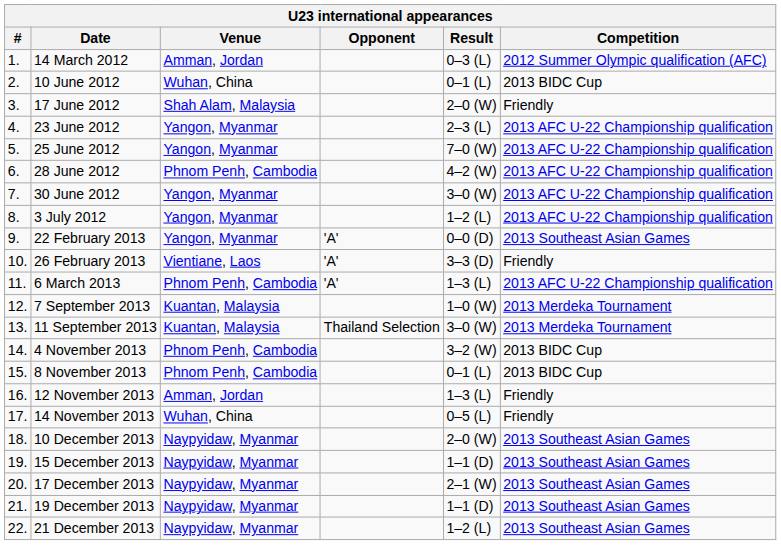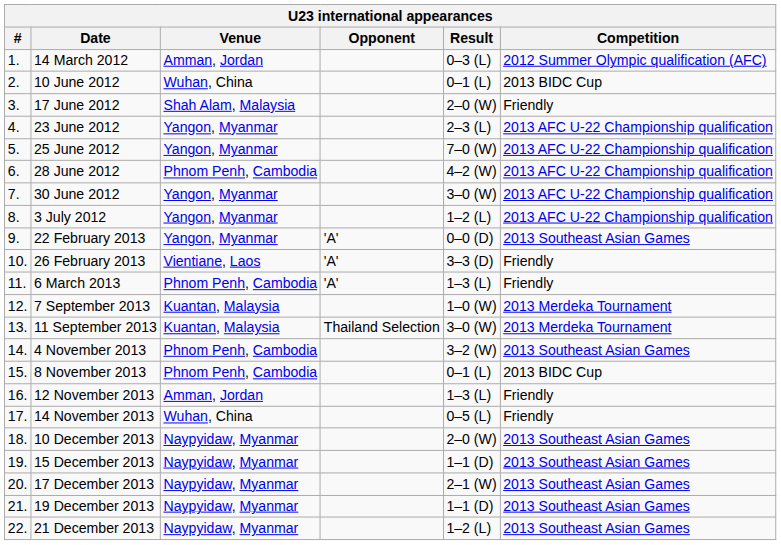 <table class="wikitable collapsible collapsed" style="font-size:90%">
 <tr>
 <th colspan="6">U23 international appearances</th>
 </tr>
 <tr style="text-align:center">
 <th>#</th>
 <th>Date</th>
 <th>Venue</th>
 <th>Opponent</th>
 <th>Result</th>
 <th>Competition</th>
 </tr>
 <tr>
 <td>1.</td>
 <td>14 March 2012</td>
 <td><a href='#'>Amman</a>, <a href='#'>Jordan</a></td>
 <td></td>
 <td>0–3 (L)</td>
 <td><a href='#'>2012 Summer Olympic qualification (AFC)</a></td>
 </tr>
 <tr>
 <td>2.</td>
 <td>10 June 2012</td>
 <td><a href='#'>Wuhan</a>, China</td>
 <td></td>
 <td>0–1 (L)</td>
 <td>2013 BIDC Cup</td>
 </tr>
 <tr>
 <td>3.</td>
 <td>17 June 2012</td>
 <td><a href='#'>Shah Alam</a>, <a href='#'>Malaysia</a></td>
 <td></td>
 <td>2–0 (W)</td>
 <td>Friendly</td>
 </tr>
 <tr>
 <td>4.</td>
 <td>23 June 2012</td>
 <td><a href='#'>Yangon</a>, <a href='#'>Myanmar</a></td>
 <td></td>
 <td>2–3 (L)</td>
 <td><a href='#'>2013 AFC U-22 Championship qualification</a></td>
 </tr>
 <tr>
 <td>5.</td>
 <td>25 June 2012</td>
 <td><a href='#'>Yangon</a>, <a href='#'>Myanmar</a></td>
 <td></td>
 <td>7–0 (W)</td>
 <td><a href='#'>2013 AFC U-22 Championship qualification</a></td>
 </tr>
 <tr>
 <td>6.</td>
 <td>28 June 2012</td>
 <td><a href='#'>Phnom Penh</a>, <a href='#'>Cambodia</a></td>
 <td></td>
 <td>4–2 (W)</td>
 <td><a href='#'>2013 AFC U-22 Championship qualification</a></td>
 </tr>
 <tr>
 <td>7.</td>
 <td>30 June 2012</td>
 <td><a href='#'>Yangon</a>, <a href='#'>Myanmar</a></td>
 <td></td>
 <td>3–0 (W)</td>
 <td><a href='#'>2013 AFC U-22 Championship qualification</a></td>
 </tr>
 <tr>
 <td>8.</td>
 <td>3 July 2012</td>
 <td><a href='#'>Yangon</a>, <a href='#'>Myanmar</a></td>
 <td></td>
 <td>1–2 (L)</td>
 <td><a href='#'>2013 AFC U-22 Championship qualification</a></td>
 </tr>
 <tr>
 <td>9.</td>
 <td>22 February 2013</td>
 <td><a href='#'>Yangon</a>, <a href='#'>Myanmar</a></td>
 <td> 'A'</td>
 <td>0–0 (D)</td>
 <td><a href='#'>2013 Southeast Asian Games</a></td>
 </tr>
 <tr>
 <td>10.</td>
 <td>26 February 2013</td>
 <td><a href='#'>Vientiane</a>, <a href='#'>Laos</a></td>
 <td> 'A'</td>
 <td>3–3 (D)</td>
 <td>Friendly</td>
 </tr>
 <tr>
 <td>11.</td>
 <td>6 March 2013</td>
 <td><a href='#'>Phnom Penh</a>, <a href='#'>Cambodia</a></td>
 <td> 'A'</td>
 <td>1–3 (L)</td>
-<td><a href='#'>2013 AFC U-22 Championship qualification</a></td>
+<td>Friendly</td>
 </tr>
 <tr>
 <td>12.</td>
 <td>7 September 2013</td>
 <td><a href='#'>Kuantan</a>, <a href='#'>Malaysia</a></td>
 <td></td>
 <td>1–0 (W)</td>
 <td><a href='#'>2013 Merdeka Tournament</a></td>
 </tr>
 <tr>
 <td>13.</td>
 <td>11 September 2013</td>
 <td><a href='#'>Kuantan</a>, <a href='#'>Malaysia</a></td>
 <td> Thailand Selection</td>
 <td>3–0 (W)</td>
 <td><a href='#'>2013 Merdeka Tournament</a></td>
 </tr>
 <tr>
 <td>14.</td>
 <td>4 November 2013</td>
 <td><a href='#'>Phnom Penh</a>, <a href='#'>Cambodia</a></td>
 <td></td>
 <td>3–2 (W)</td>
-<td>2013 BIDC Cup</td>
+<td><a href='#'>2013 Southeast Asian Games</a></td>
 </tr>
 <tr>
 <td>15.</td>
 <td>8 November 2013</td>
 <td><a href='#'>Phnom Penh</a>, <a href='#'>Cambodia</a></td>
 <td></td>
 <td>0–1 (L)</td>
 <td>2013 BIDC Cup</td>
 </tr>
 <tr>
 <td>16.</td>
 <td>12 November 2013</td>
 <td><a href='#'>Amman</a>, <a href='#'>Jordan</a></td>
 <td></td>
 <td>1–3 (L)</td>
 <td>Friendly</td>
 </tr>
 <tr>
 <td>17.</td>
 <td>14 November 2013</td>
 <td><a href='#'>Wuhan</a>, China</td>
 <td></td>
 <td>0–5 (L)</td>
 <td>Friendly</td>
 </tr>
 <tr>
 <td>18.</td>
 <td>10 December 2013</td>
 <td><a href='#'>Naypyidaw</a>, <a href='#'>Myanmar</a></td>
 <td></td>
 <td>2–0 (W)</td>
 <td><a href='#'>2013 Southeast Asian Games</a></td>
 </tr>
 <tr>
 <td>19.</td>
 <td>15 December 2013</td>
 <td><a href='#'>Naypyidaw</a>, <a href='#'>Myanmar</a></td>
 <td></td>
 <td>1–1 (D)</td>
 <td><a href='#'>2013 Southeast Asian Games</a></td>
 </tr>
 <tr>
 <td>20.</td>
 <td>17 December 2013</td>
 <td><a href='#'>Naypyidaw</a>, <a href='#'>Myanmar</a></td>
 <td></td>
 <td>2–1 (W)</td>
 <td><a href='#'>2013 Southeast Asian Games</a></td>
 </tr>
 <tr>
 <td>21.</td>
 <td>19 December 2013</td>
 <td><a href='#'>Naypyidaw</a>, <a href='#'>Myanmar</a></td>
 <td></td>
 <td>1–1 (D)</td>
 <td><a href='#'>2013 Southeast Asian Games</a></td>
 </tr>
 <tr>
 <td>22.</td>
 <td>21 December 2013</td>
 <td><a href='#'>Naypyidaw</a>, <a href='#'>Myanmar</a></td>
 <td></td>
 <td>1–2 (L)</td>
 <td><a href='#'>2013 Southeast Asian Games</a></td>
 </tr>
 </table>
